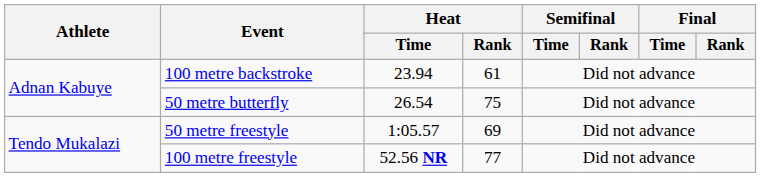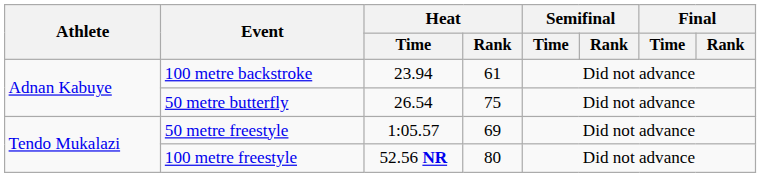 <table class="wikitable" style="text-align:center; font-size:90%; width:50%;">
 <tr>
 <th rowspan="2">Athlete</th>
 <th rowspan="2">Event</th>
 <th colspan="2">Heat</th>
 <th colspan="2">Semifinal</th>
 <th colspan="2">Final</th>
 </tr>
 <tr style="font-size:95%">
 <th>Time</th>
 <th>Rank</th>
 <th>Time</th>
 <th>Rank</th>
 <th>Time</th>
 <th>Rank</th>
 </tr>
 <tr>
 <td align=left rowspan=2><a href='#'>Adnan Kabuye</a></td>
 <td align=left><a href='#'>100 metre backstroke</a></td>
 <td>23.94</td>
 <td>61</td>
 <td colspan=4>Did not advance</td>
 </tr>
 <tr>
 <td align=left><a href='#'>50 metre butterfly</a></td>
 <td>26.54</td>
 <td>75</td>
 <td colspan=4>Did not advance</td>
 </tr>
 <tr>
 <td align=left rowspan=2><a href='#'>Tendo Mukalazi</a></td>
 <td align=left><a href='#'>50 metre freestyle</a></td>
 <td>1:05.57</td>
 <td>69</td>
 <td colspan=4>Did not advance</td>
 </tr>
 <tr>
 <td align=left><a href='#'>100 metre freestyle</a></td>
 <td>52.56 <strong><a href='#'>NR</a></strong></td>
-<td>77</td>
+<td>80</td>
 <td colspan=4>Did not advance</td>
 </tr>
 </table>
